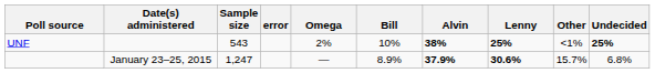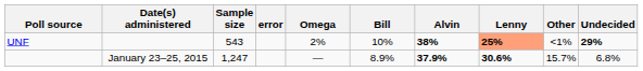 <table class="wikitable">
 <tr valign= bottom>
 <th style="width:140px;">Poll source</th>
 <th style="width:160px;">Date(s)<br>administered</th>
 <th class=small>Sample<br>size</th>
 <th class=small><small></small><br>error</th>
 <th style="width:90px;">Omega<br></th>
 <th style="width:90px;">Bill<br></th>
 <th style="width:90px;">Alvin<br></th>
 <th style="width:90px;">Lenny<br></th>
 <th>Other</th>
 <th>Undecided</th>
 </tr>
 <tr>
 <td><a href='#'>UNF</a></td>
 <td align=center></td>
 <td align=center>543</td>
 <td align=center></td>
 <td align=center>2%</td>
 <td align=center>10%</td>
 <td><strong>38%</strong></td>
-<td><strong>25%</strong></td>
+<td style="background: lightsalmon;"><strong>25%</strong></td>
 <td align=center><1%</td>
-<td><strong>25%</strong></td>
+<td><strong>29%</strong></td>
 </tr>
 <tr>
 <td></td>
 <td align=center>January 23–25, 2015</td>
 <td align=center>1,247</td>
 <td align=center></td>
 <td align=center>—</td>
 <td align=center>8.9%</td>
 <td><strong>37.9%</strong></td>
 <td><strong>30.6%</strong></td>
 <td align=center>15.7%</td>
 <td align=center>6.8%</td>
 </tr>
 </table>
